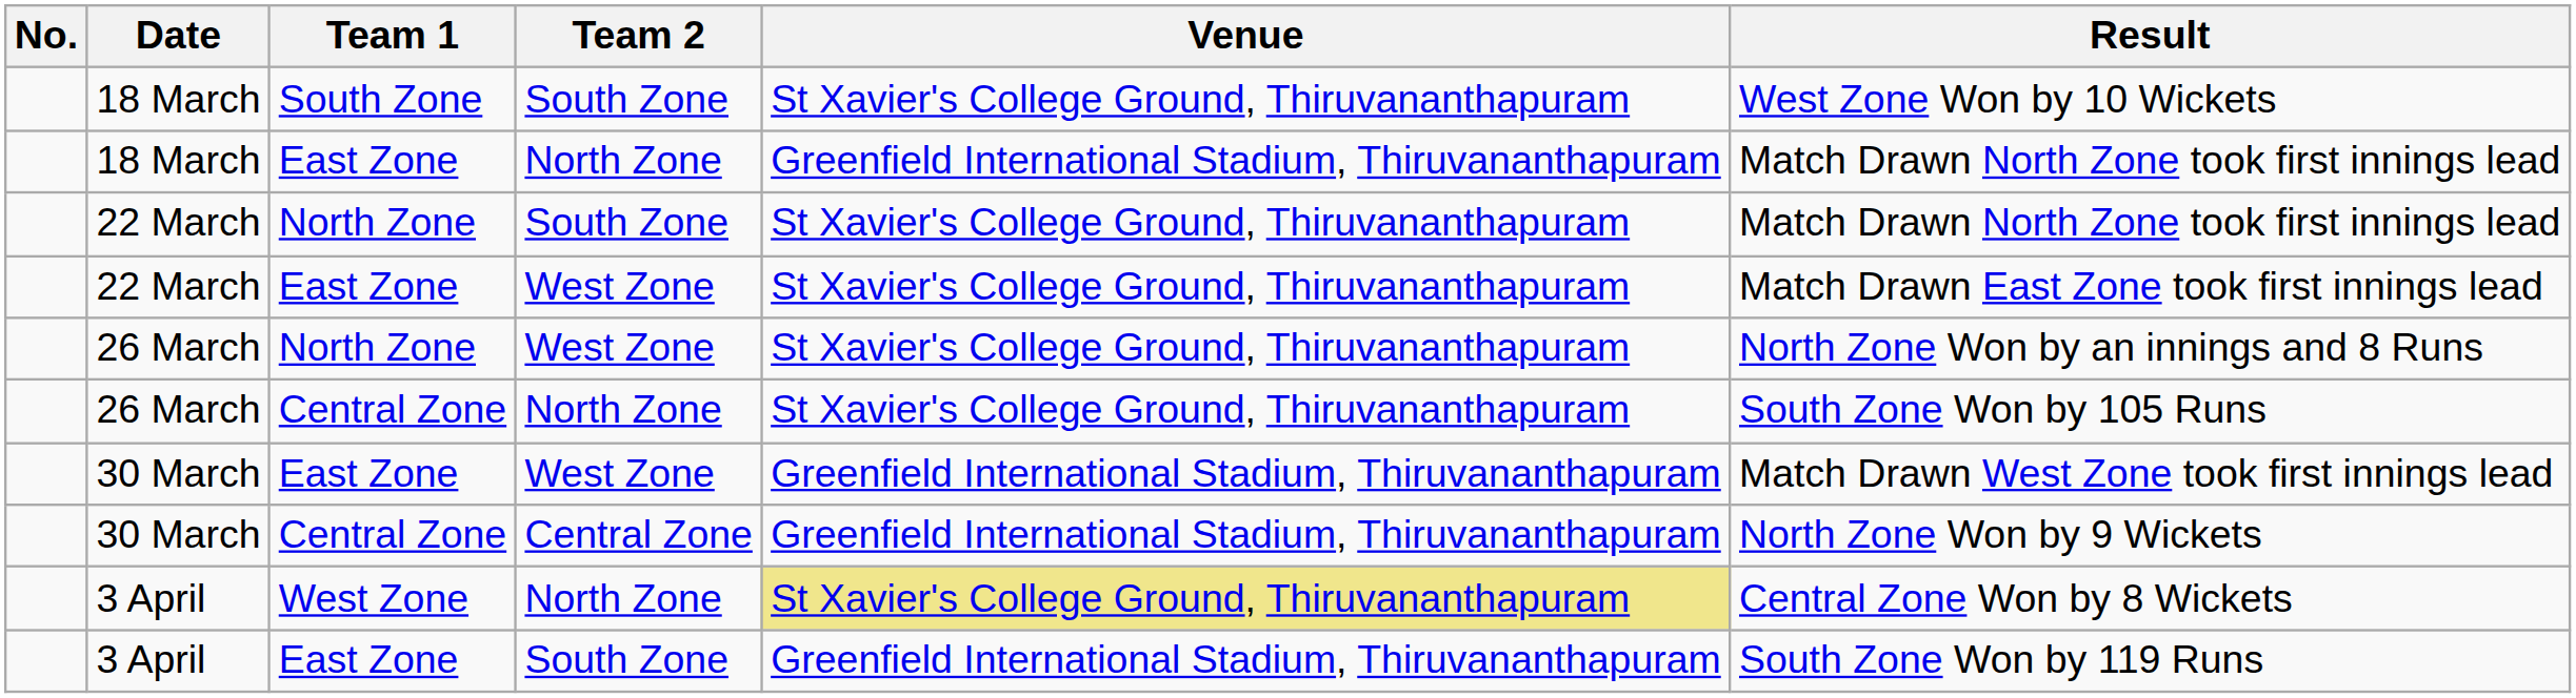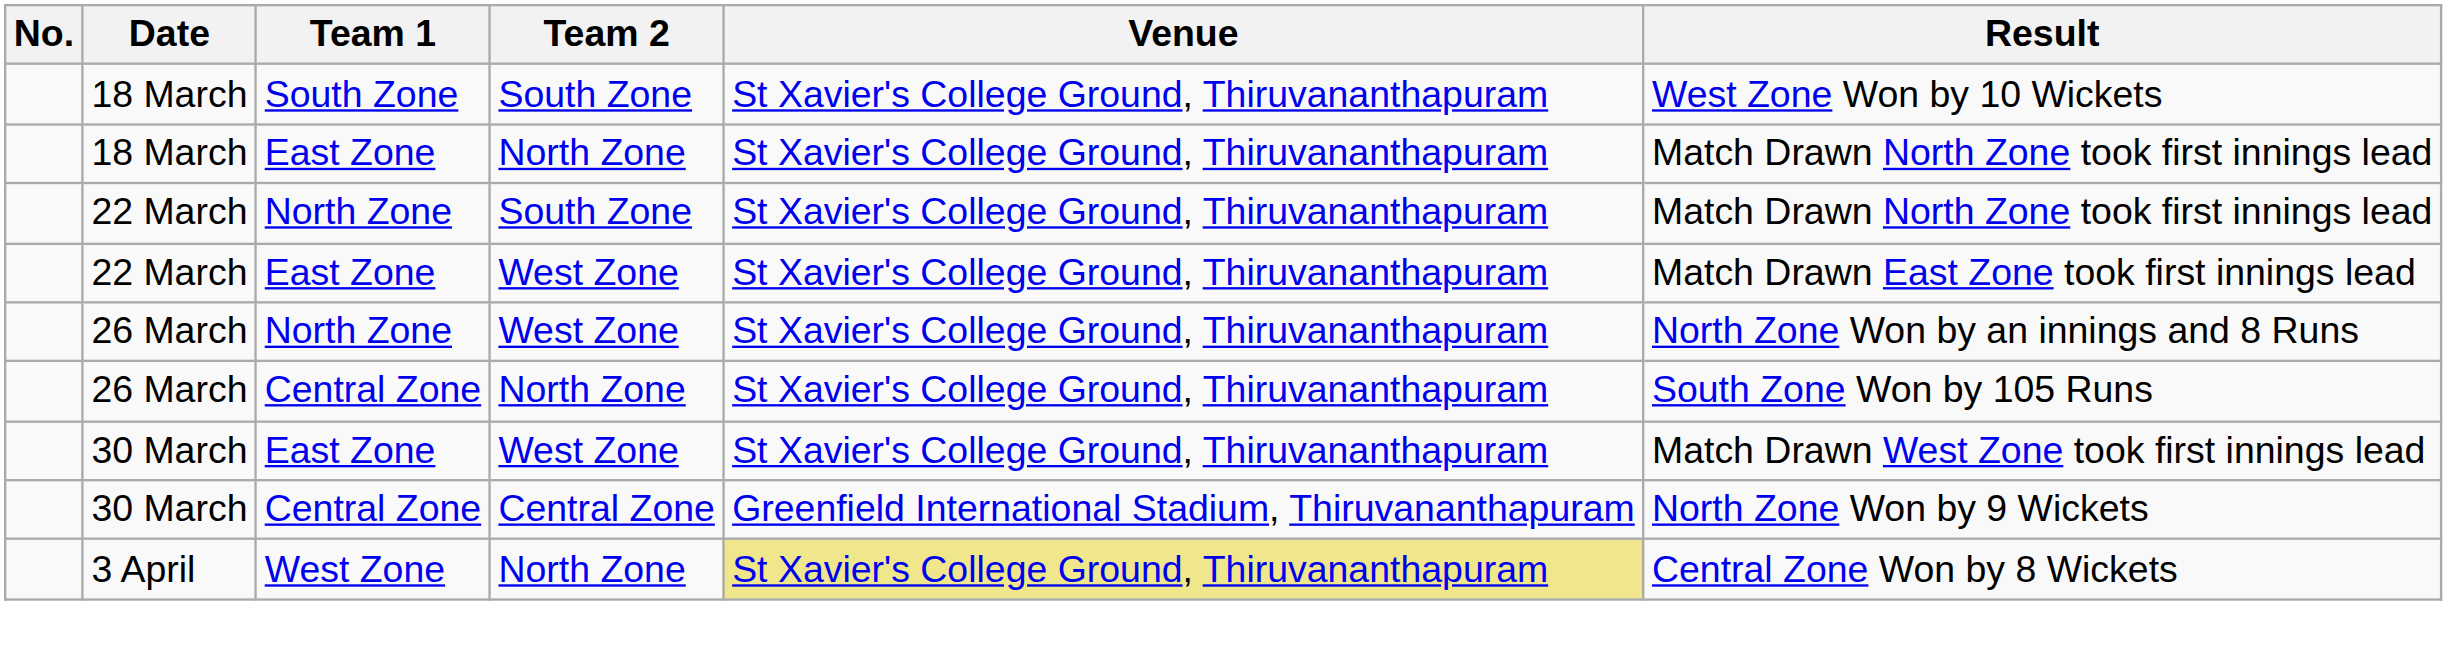 <table class="wikitable">
 <tr>
 <th>No.</th>
 <th>Date</th>
 <th>Team 1</th>
 <th>Team 2</th>
 <th>Venue</th>
 <th>Result</th>
 </tr>
 <tr>
 <td> </td>
 <td>18 March</td>
 <td><a href='#'>South Zone</a></td>
 <td><a href='#'>South Zone</a></td>
 <td><a href='#'>St Xavier's College Ground</a>, <a href='#'>Thiruvananthapuram</a></td>
 <td><a href='#'>West Zone</a> Won by 10 Wickets</td>
 </tr>
 <tr>
 <td> </td>
 <td>18 March</td>
 <td><a href='#'>East Zone</a></td>
 <td><a href='#'>North Zone</a></td>
-<td><a href='#'>Greenfield International Stadium</a>, <a href='#'>Thiruvananthapuram</a></td>
+<td><a href='#'>St Xavier's College Ground</a>, <a href='#'>Thiruvananthapuram</a></td>
 <td>Match Drawn <a href='#'>North Zone</a> took first innings lead</td>
 </tr>
 <tr>
 <td> </td>
 <td>22 March</td>
 <td><a href='#'>North Zone</a></td>
 <td><a href='#'>South Zone</a></td>
 <td><a href='#'>St Xavier's College Ground</a>, <a href='#'>Thiruvananthapuram</a></td>
 <td>Match Drawn <a href='#'>North Zone</a> took first innings lead</td>
 </tr>
 <tr>
 <td> </td>
 <td>22 March</td>
 <td><a href='#'>East Zone</a></td>
 <td><a href='#'>West Zone</a></td>
 <td><a href='#'>St Xavier's College Ground</a>, <a href='#'>Thiruvananthapuram</a></td>
 <td>Match Drawn <a href='#'>East Zone</a> took first innings lead</td>
 </tr>
 <tr>
 <td></td>
 <td>26 March</td>
 <td><a href='#'>North Zone</a></td>
 <td><a href='#'>West Zone</a></td>
 <td><a href='#'>St Xavier's College Ground</a>, <a href='#'>Thiruvananthapuram</a></td>
 <td><a href='#'>North Zone</a> Won by an innings and 8 Runs</td>
 </tr>
 <tr>
 <td> </td>
 <td>26 March</td>
 <td><a href='#'>Central Zone</a></td>
 <td><a href='#'>North Zone</a></td>
 <td><a href='#'>St Xavier's College Ground</a>, <a href='#'>Thiruvananthapuram</a></td>
 <td><a href='#'>South Zone</a> Won by 105 Runs</td>
 </tr>
 <tr>
 <td> </td>
 <td>30 March</td>
 <td><a href='#'>East Zone</a></td>
 <td><a href='#'>West Zone</a></td>
-<td><a href='#'>Greenfield International Stadium</a>, <a href='#'>Thiruvananthapuram</a></td>
+<td><a href='#'>St Xavier's College Ground</a>, <a href='#'>Thiruvananthapuram</a></td>
 <td>Match Drawn <a href='#'>West Zone</a> took first innings lead</td>
 </tr>
 <tr>
 <td></td>
 <td>30 March</td>
 <td><a href='#'>Central Zone</a></td>
 <td><a href='#'>Central Zone</a></td>
 <td><a href='#'>Greenfield International Stadium</a>, <a href='#'>Thiruvananthapuram</a></td>
 <td><a href='#'>North Zone</a> Won by 9 Wickets</td>
 </tr>
 <tr>
 <td> </td>
 <td>3 April</td>
 <td><a href='#'>West Zone</a></td>
 <td><a href='#'>North Zone</a></td>
 <td style="background: khaki;"><a href='#'>St Xavier's College Ground</a>, <a href='#'>Thiruvananthapuram</a></td>
 <td><a href='#'>Central Zone</a> Won by 8 Wickets</td>
 </tr>
-<tr>
-<td> </td>
-<td>3 April</td>
-<td><a href='#'>East Zone</a></td>
-<td><a href='#'>South Zone</a></td>
-<td><a href='#'>Greenfield International Stadium</a>, <a href='#'>Thiruvananthapuram</a></td>
-<td><a href='#'>South Zone</a> Won by 119 Runs</td>
-</tr>
 </table>
